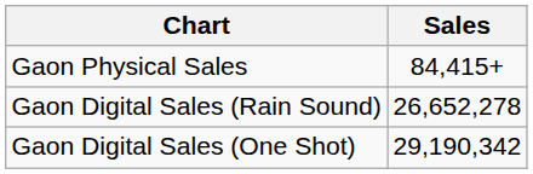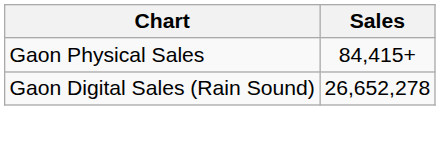 <table class="wikitable">
 <tr>
 <th>Chart</th>
 <th>Sales</th>
 </tr>
 <tr>
 <td>Gaon Physical Sales</td>
 <td align="center">84,415+</td>
 </tr>
 <tr>
 <td>Gaon Digital Sales (Rain Sound)</td>
 <td align="center">26,652,278</td>
 </tr>
-<tr>
-<td>Gaon Digital Sales (One Shot)</td>
-<td align="center">29,190,342</td>
-</tr>
 </table>
